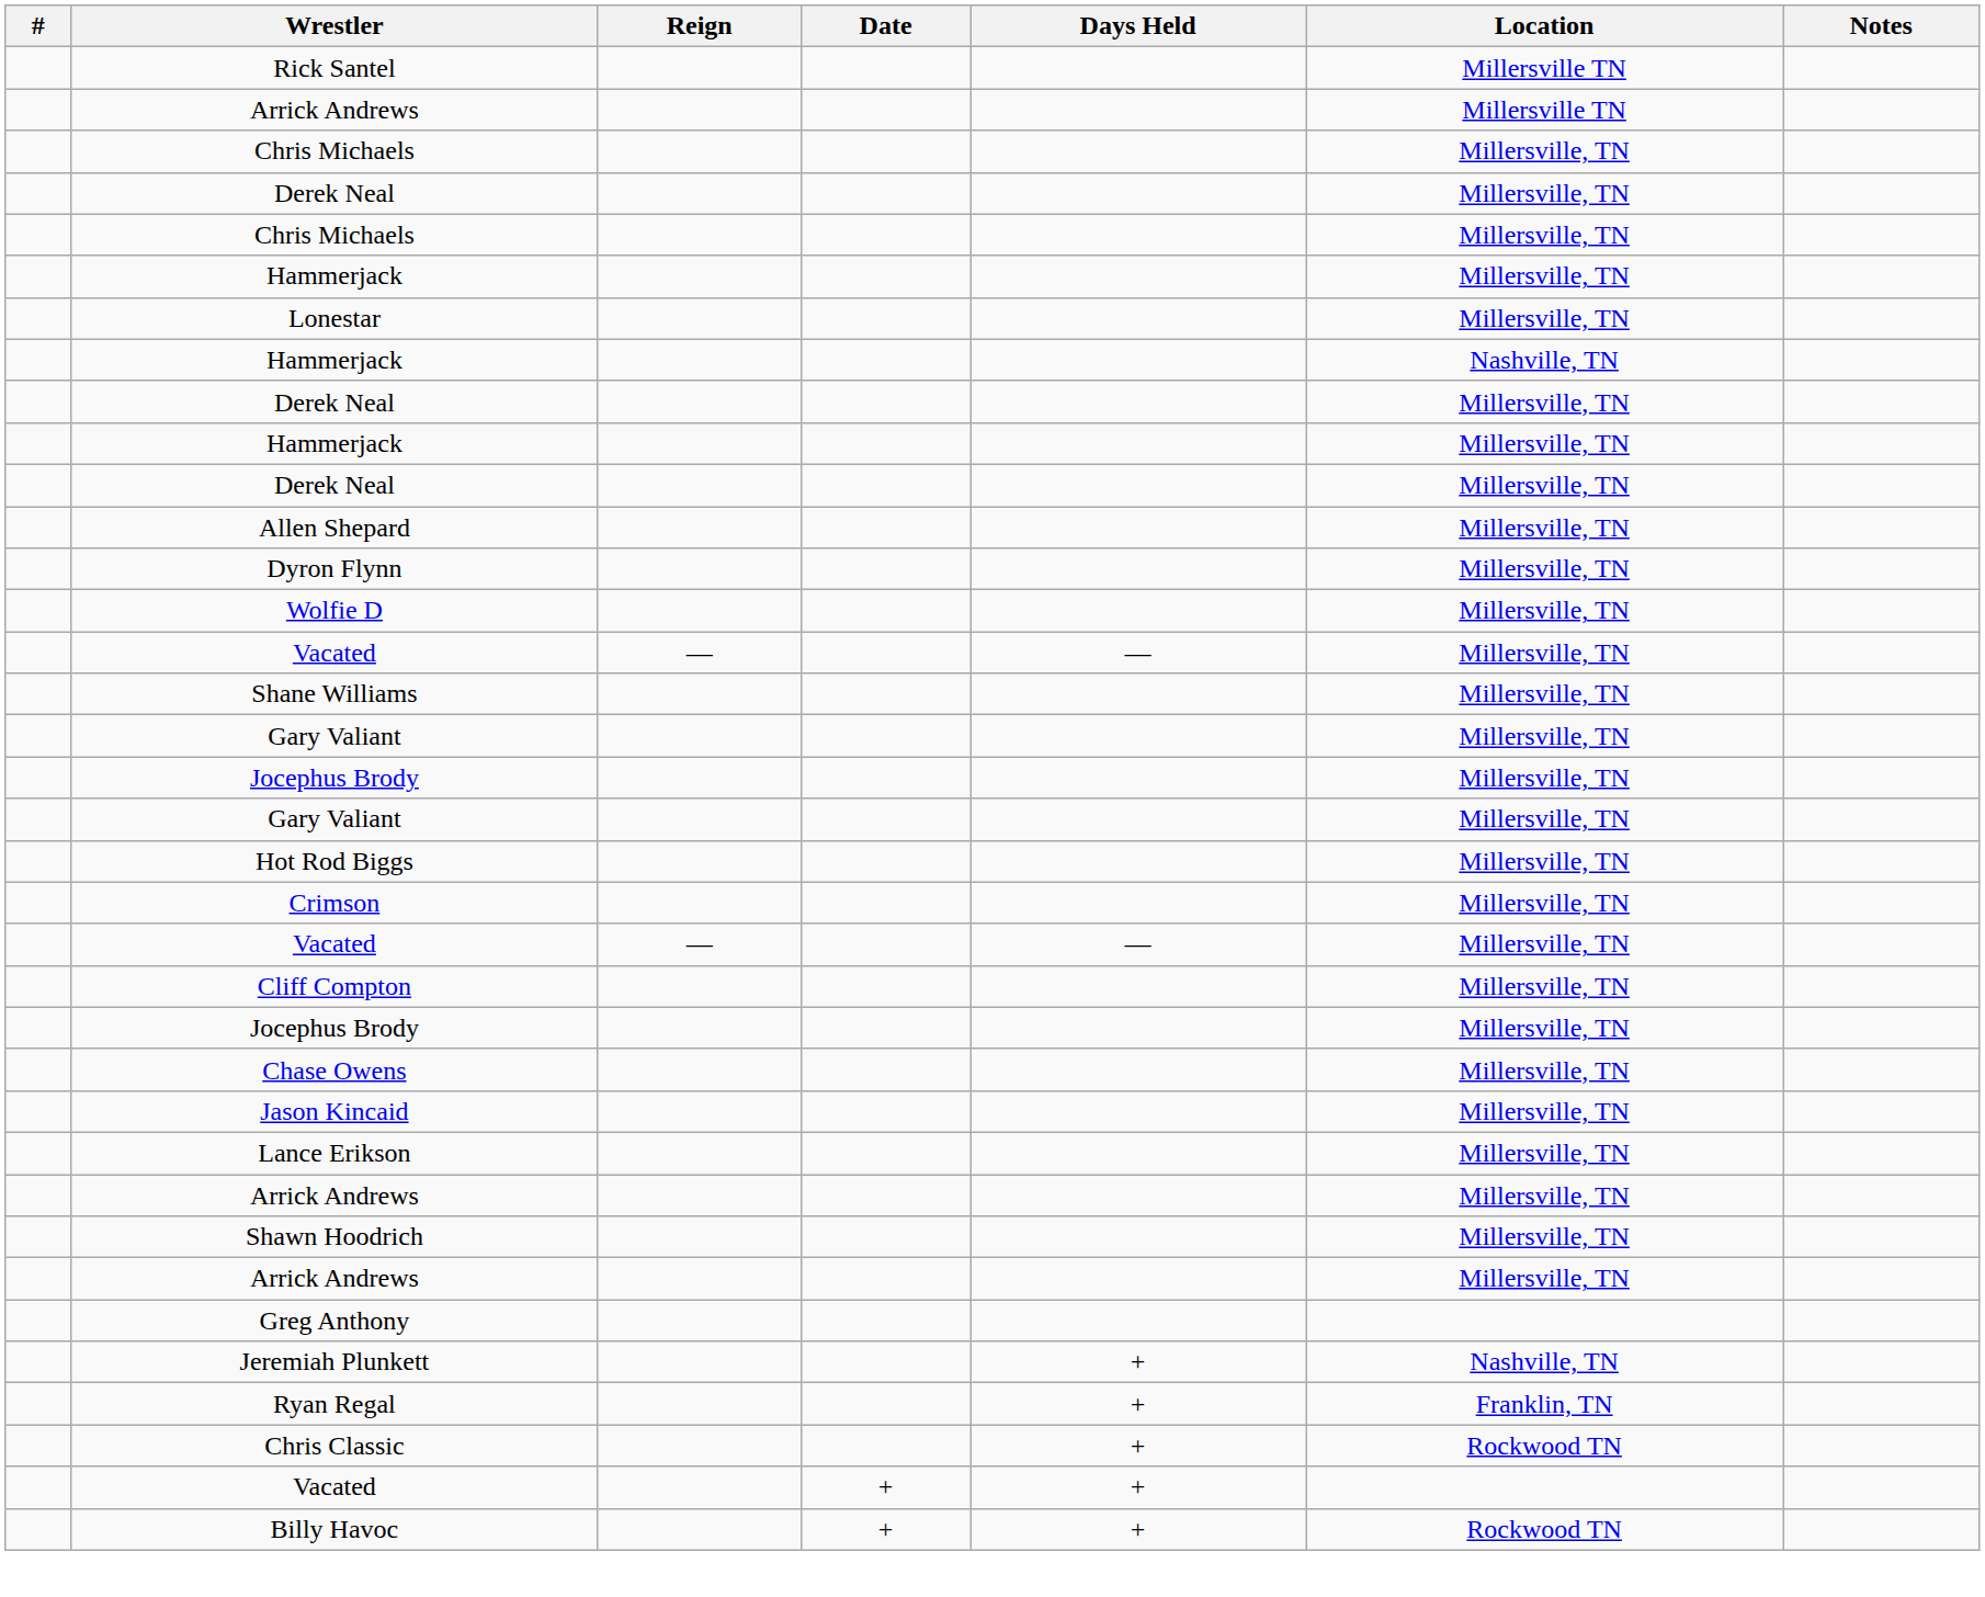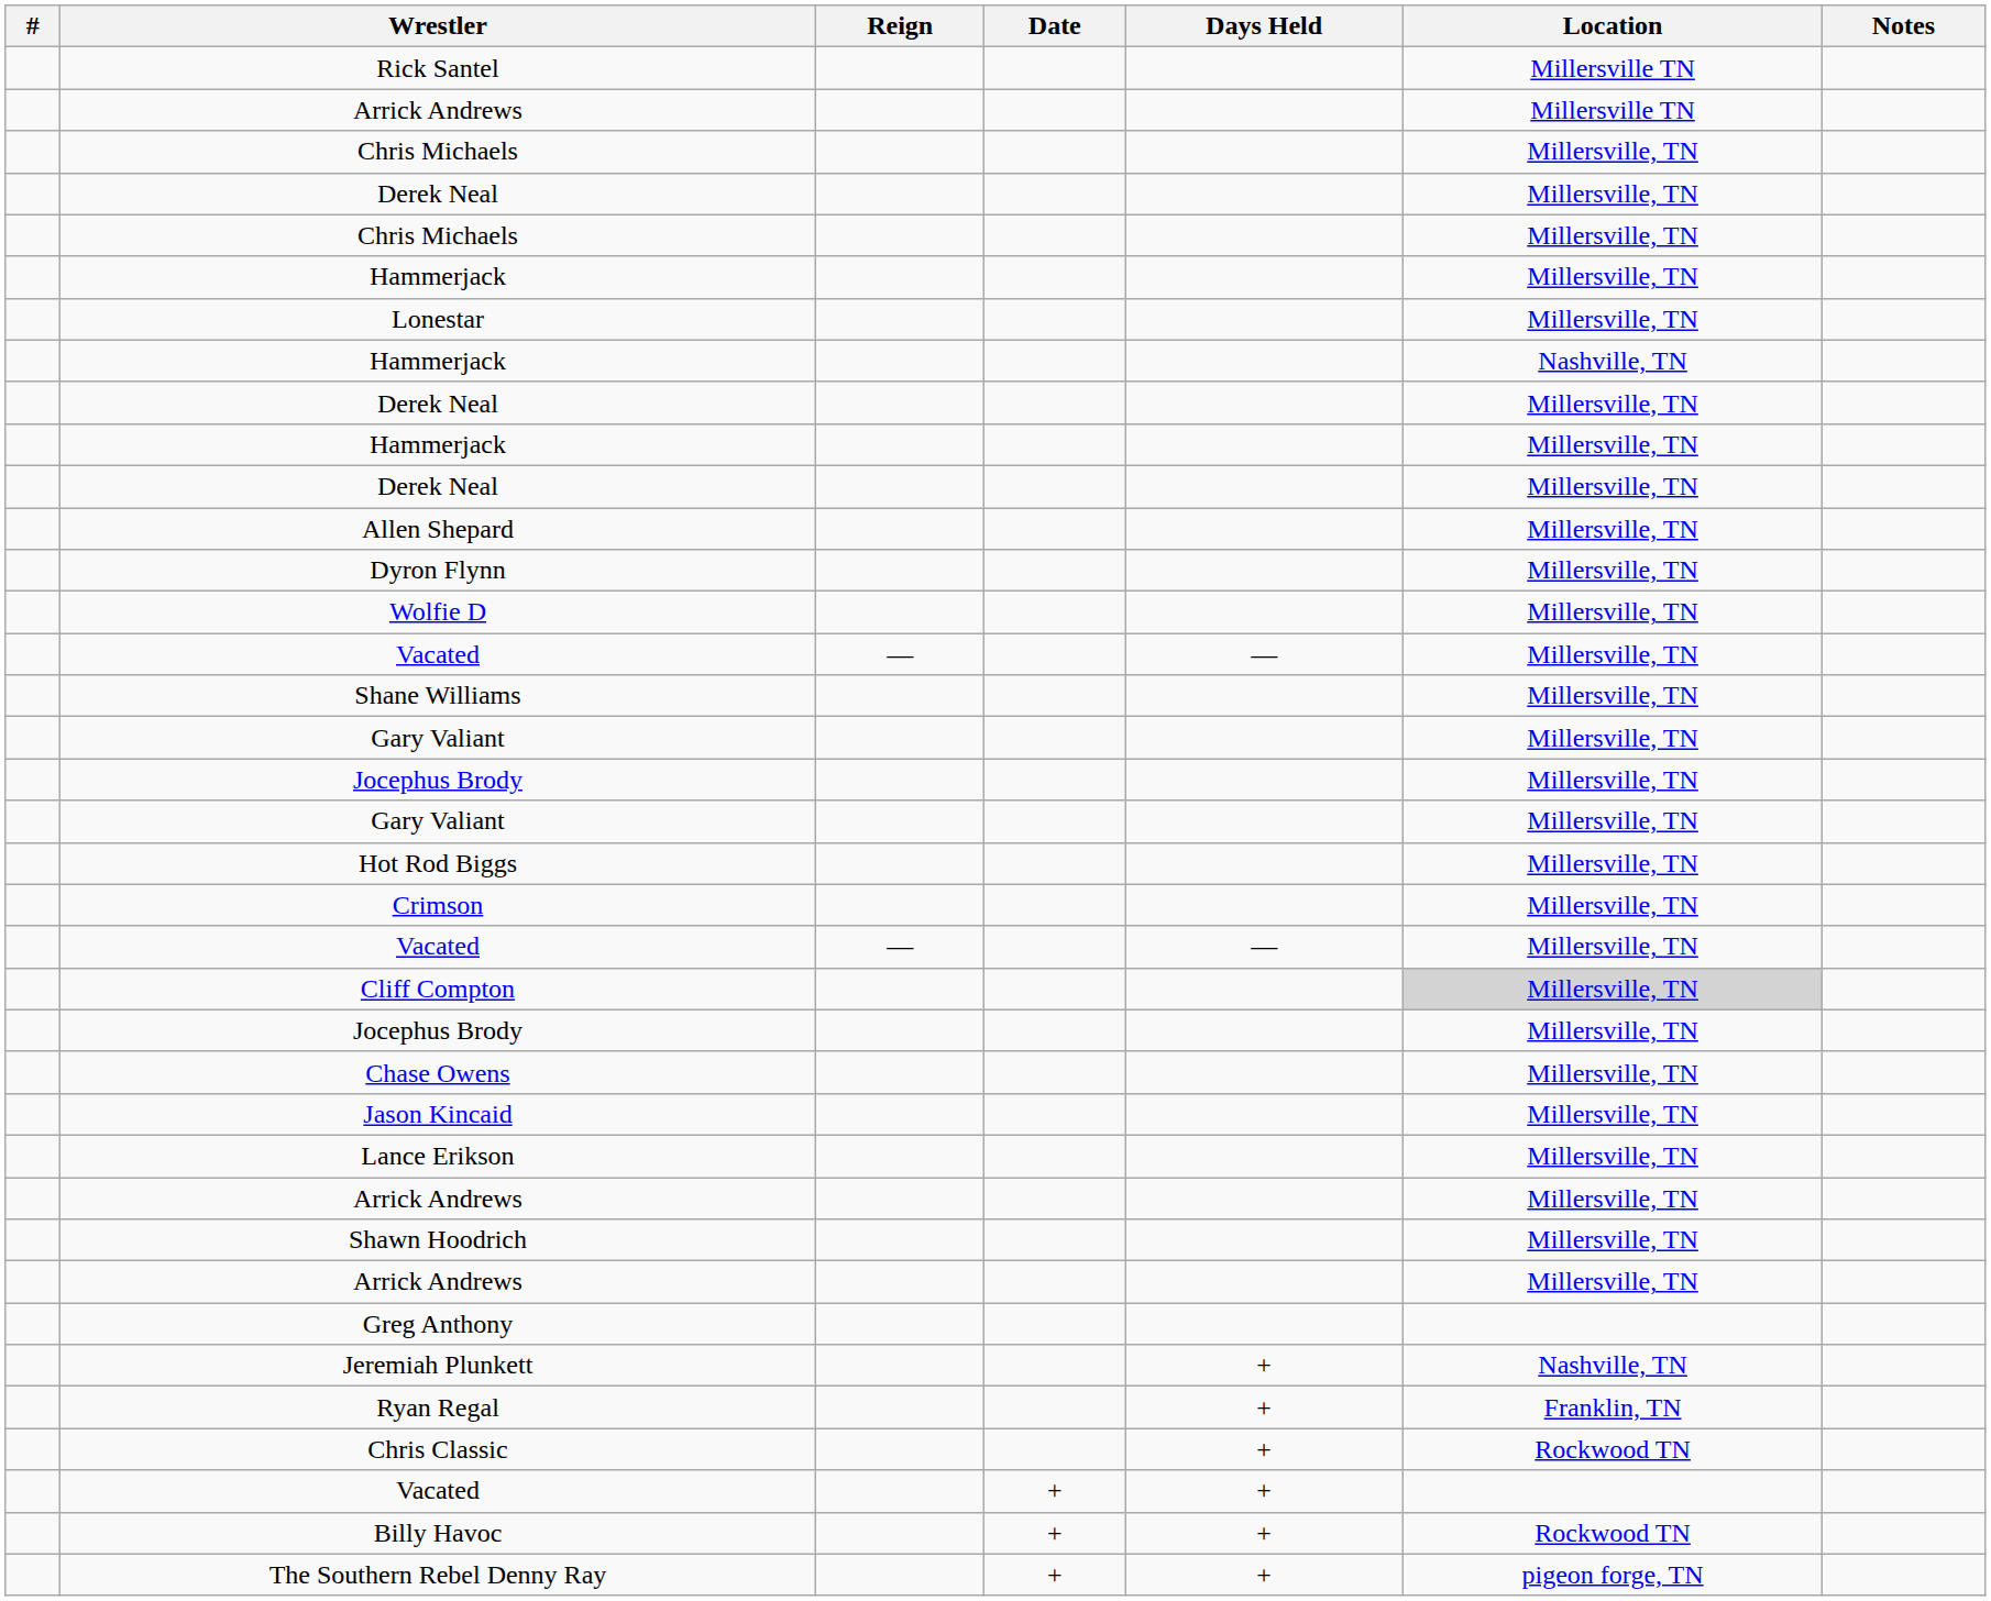 <table class="wikitable sortable" width=95% style="text-align:center;">
 <tr>
 <th>#</th>
 <th>Wrestler</th>
 <th>Reign</th>
 <th>Date</th>
 <th>Days Held</th>
 <th>Location</th>
 <th class="unsortable">Notes</th>
 </tr>
 <tr>
 <td></td>
 <td>Rick Santel</td>
 <td></td>
 <td></td>
 <td></td>
 <td><a href='#'>Millersville TN</a></td>
 <td></td>
 </tr>
 <tr>
 <td></td>
 <td>Arrick Andrews</td>
 <td></td>
 <td></td>
 <td></td>
 <td><a href='#'>Millersville TN</a></td>
 <td></td>
 </tr>
 <tr>
 <td></td>
 <td>Chris Michaels</td>
 <td></td>
 <td></td>
 <td></td>
 <td><a href='#'>Millersville, TN</a></td>
 <td></td>
 </tr>
 <tr>
 <td></td>
 <td>Derek Neal</td>
 <td></td>
 <td></td>
 <td></td>
 <td><a href='#'>Millersville, TN</a></td>
 <td></td>
 </tr>
 <tr>
 <td></td>
 <td>Chris Michaels</td>
 <td></td>
 <td></td>
 <td></td>
 <td><a href='#'>Millersville, TN</a></td>
 <td></td>
 </tr>
 <tr>
 <td></td>
 <td>Hammerjack</td>
 <td></td>
 <td></td>
 <td></td>
 <td><a href='#'>Millersville, TN</a></td>
 <td></td>
 </tr>
 <tr>
 <td></td>
 <td>Lonestar</td>
 <td></td>
 <td></td>
 <td></td>
 <td><a href='#'>Millersville, TN</a></td>
 <td></td>
 </tr>
 <tr>
 <td></td>
 <td>Hammerjack</td>
 <td></td>
 <td></td>
 <td></td>
 <td><a href='#'>Nashville, TN</a></td>
 <td></td>
 </tr>
 <tr>
 <td></td>
 <td>Derek Neal</td>
 <td></td>
 <td></td>
 <td></td>
 <td><a href='#'>Millersville, TN</a></td>
 <td></td>
 </tr>
 <tr>
 <td></td>
 <td>Hammerjack</td>
 <td></td>
 <td></td>
 <td></td>
 <td><a href='#'>Millersville, TN</a></td>
 <td></td>
 </tr>
 <tr>
 <td></td>
 <td>Derek Neal</td>
 <td></td>
 <td></td>
 <td></td>
 <td><a href='#'>Millersville, TN</a></td>
 <td></td>
 </tr>
 <tr>
 <td></td>
 <td>Allen Shepard</td>
 <td></td>
 <td></td>
 <td></td>
 <td><a href='#'>Millersville, TN</a></td>
 <td></td>
 </tr>
 <tr>
 <td></td>
 <td>Dyron Flynn</td>
 <td></td>
 <td></td>
 <td></td>
 <td><a href='#'>Millersville, TN</a></td>
 <td></td>
 </tr>
 <tr>
 <td></td>
 <td><a href='#'>Wolfie D</a></td>
 <td></td>
 <td></td>
 <td></td>
 <td><a href='#'>Millersville, TN</a></td>
 <td></td>
 </tr>
 <tr>
 <td></td>
 <td><a href='#'>Vacated</a></td>
 <td>—</td>
 <td></td>
 <td>—</td>
 <td><a href='#'>Millersville, TN</a></td>
 <td></td>
 </tr>
 <tr>
 <td></td>
 <td>Shane Williams</td>
 <td></td>
 <td></td>
 <td></td>
 <td><a href='#'>Millersville, TN</a></td>
 <td></td>
 </tr>
 <tr>
 <td></td>
 <td>Gary Valiant</td>
 <td></td>
 <td></td>
 <td></td>
 <td><a href='#'>Millersville, TN</a></td>
 <td></td>
 </tr>
 <tr>
 <td></td>
 <td><a href='#'>Jocephus Brody</a></td>
 <td></td>
 <td></td>
 <td></td>
 <td><a href='#'>Millersville, TN</a></td>
 <td></td>
 </tr>
 <tr>
 <td></td>
 <td>Gary Valiant</td>
 <td></td>
 <td></td>
 <td></td>
 <td><a href='#'>Millersville, TN</a></td>
 <td></td>
 </tr>
 <tr>
 <td></td>
 <td>Hot Rod Biggs</td>
 <td></td>
 <td></td>
 <td></td>
 <td><a href='#'>Millersville, TN</a></td>
 <td></td>
 </tr>
 <tr>
 <td></td>
 <td><a href='#'>Crimson</a></td>
 <td></td>
 <td></td>
 <td></td>
 <td><a href='#'>Millersville, TN</a></td>
 <td></td>
 </tr>
 <tr>
 <td></td>
 <td><a href='#'>Vacated</a></td>
 <td>—</td>
 <td></td>
 <td>—</td>
 <td><a href='#'>Millersville, TN</a></td>
 <td></td>
 </tr>
 <tr>
 <td></td>
 <td><a href='#'>Cliff Compton</a></td>
 <td></td>
 <td></td>
 <td></td>
-<td><a href='#'>Millersville, TN</a></td>
+<td style="background: lightgrey;"><a href='#'>Millersville, TN</a></td>
 <td></td>
 </tr>
 <tr>
 <td></td>
 <td>Jocephus Brody</td>
 <td></td>
 <td></td>
 <td></td>
 <td><a href='#'>Millersville, TN</a></td>
 <td></td>
 </tr>
 <tr>
 <td></td>
 <td><a href='#'>Chase Owens</a></td>
 <td></td>
 <td></td>
 <td></td>
 <td><a href='#'>Millersville, TN</a></td>
 </tr>
 <tr>
 <td></td>
 <td><a href='#'>Jason Kincaid</a></td>
 <td></td>
 <td></td>
 <td></td>
 <td><a href='#'>Millersville, TN</a></td>
 <td></td>
 </tr>
 <tr>
 <td></td>
 <td>Lance Erikson</td>
 <td></td>
 <td></td>
 <td></td>
 <td><a href='#'>Millersville, TN</a></td>
 <td></td>
 </tr>
 <tr>
 <td></td>
 <td>Arrick Andrews</td>
 <td></td>
 <td></td>
 <td></td>
 <td><a href='#'>Millersville, TN</a></td>
 <td></td>
 </tr>
 <tr>
 <td></td>
 <td>Shawn Hoodrich</td>
 <td></td>
 <td></td>
 <td></td>
 <td><a href='#'>Millersville, TN</a></td>
 <td></td>
 </tr>
 <tr>
 <td></td>
 <td>Arrick Andrews</td>
 <td></td>
 <td></td>
 <td></td>
 <td><a href='#'>Millersville, TN</a></td>
 <td></td>
 </tr>
 <tr>
 <td></td>
 <td>Greg Anthony</td>
 <td></td>
 <td></td>
 <td></td>
 <td></td>
 <td></td>
 </tr>
 <tr>
 <td></td>
 <td>Jeremiah Plunkett</td>
 <td></td>
 <td></td>
 <td>+</td>
 <td><a href='#'>Nashville, TN</a></td>
 <td></td>
 </tr>
 <tr>
 <td></td>
 <td>Ryan Regal</td>
 <td></td>
 <td></td>
 <td>+</td>
 <td><a href='#'>Franklin, TN</a></td>
 <td></td>
 </tr>
 <tr>
 <td></td>
 <td>Chris Classic</td>
 <td></td>
 <td></td>
 <td>+</td>
 <td><a href='#'>Rockwood TN</a></td>
 <td></td>
 </tr>
 <tr>
 <td></td>
 <td>Vacated</td>
 <td></td>
 <td>+</td>
 <td>+</td>
 <td></td>
 <td></td>
 </tr>
 <tr>
 <td></td>
 <td>Billy Havoc</td>
 <td></td>
 <td>+</td>
 <td>+</td>
 <td><a href='#'>Rockwood TN</a></td>
 <td></td>
 </tr>
+<tr>
+<td></td>
+<td>The Southern Rebel Denny Ray</td>
+<td></td>
+<td>+</td>
+<td>+</td>
+<td><a href='#'>pigeon forge, TN</a></td>
+<td></td>
+</tr>
 </table>
